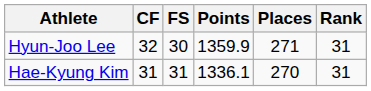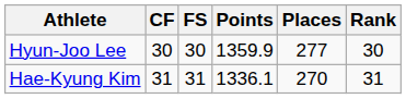 <table class="wikitable" border="1" style="font-size:90%">
 <tr>
 <th>Athlete</th>
 <th>CF</th>
 <th>FS</th>
 <th>Points</th>
 <th>Places</th>
 <th>Rank</th>
 </tr>
 <tr align=center>
 <td align=left><a href='#'>Hyun-Joo Lee</a></td>
-<td>32</td>
+<td>30</td>
 <td>30</td>
 <td>1359.9</td>
-<td>271</td>
-<td>31</td>
+<td>277</td>
+<td>30</td>
 </tr>
 <tr align=center>
 <td align=left><a href='#'>Hae-Kyung Kim</a></td>
 <td>31</td>
 <td>31</td>
 <td>1336.1</td>
 <td>270</td>
 <td>31</td>
 </tr>
 </table>
